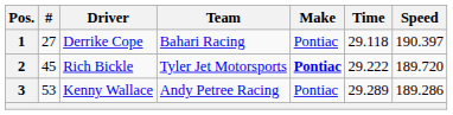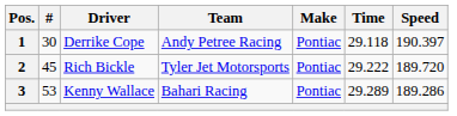 <table class="wikitable" style="font-size:95%">
 <tr>
 <th>Pos.</th>
 <th>#</th>
 <th>Driver</th>
 <th>Team</th>
 <th>Make</th>
 <th>Time</th>
 <th>Speed</th>
 </tr>
 <tr>
 <th>1</th>
-<td>27</td>
+<td>30</td>
 <td><a href='#'>Derrike Cope</a></td>
-<td><a href='#'>Bahari Racing</a></td>
+<td><a href='#'>Andy Petree Racing</a></td>
 <td><a href='#'>Pontiac</a></td>
 <td>29.118</td>
 <td>190.397</td>
 </tr>
 <tr>
 <th>2</th>
 <td>45</td>
 <td><a href='#'>Rich Bickle</a></td>
 <td><a href='#'>Tyler Jet Motorsports</a></td>
-<td><strong><a href='#'>Pontiac</a></strong></td>
+<td><a href='#'>Pontiac</a></td>
 <td>29.222</td>
 <td>189.720</td>
 </tr>
 <tr>
 <th>3</th>
 <td>53</td>
 <td><a href='#'>Kenny Wallace</a></td>
-<td><a href='#'>Andy Petree Racing</a></td>
+<td><a href='#'>Bahari Racing</a></td>
 <td><a href='#'>Pontiac</a></td>
 <td>29.289</td>
 <td>189.286</td>
 </tr>
 <tr>
 <th colspan="7"></th>
 </tr>
 </table>
